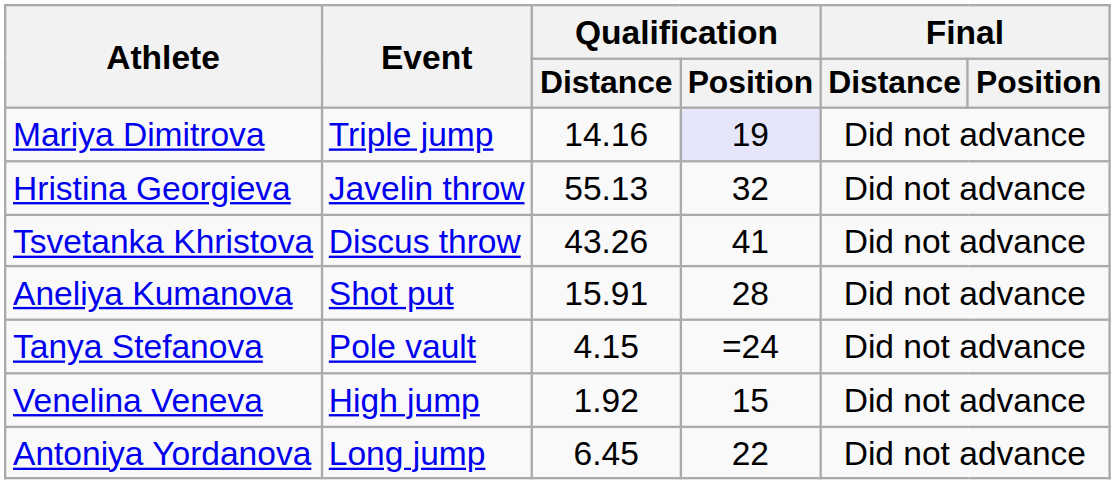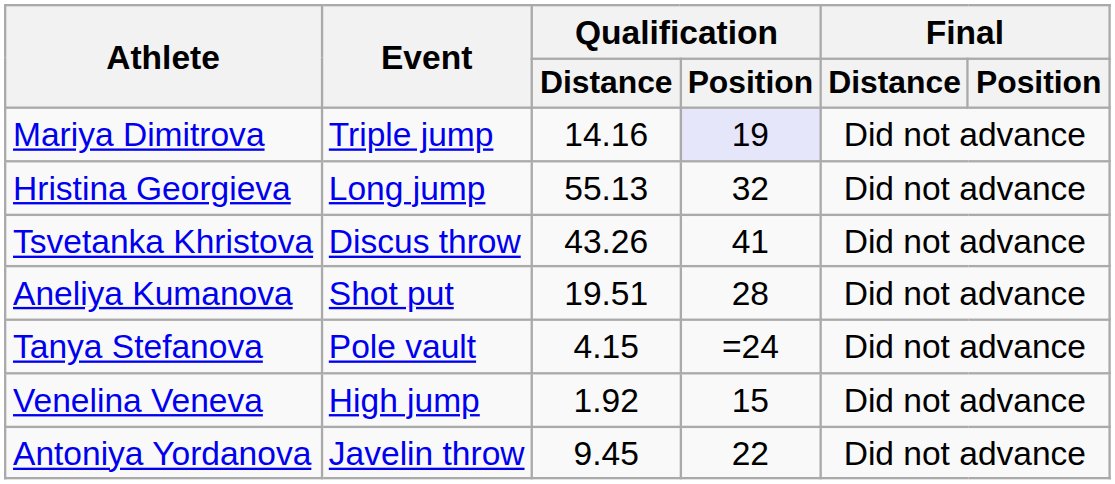 <table class=wikitable style="font-size:90%">
 <tr>
 <th rowspan="2">Athlete</th>
 <th rowspan="2">Event</th>
 <th colspan="2">Qualification</th>
 <th colspan="2">Final</th>
 </tr>
 <tr style="font-size:95%">
 <th>Distance</th>
 <th>Position</th>
 <th>Distance</th>
 <th>Position</th>
 </tr>
 <tr align=center>
 <td align=left><a href='#'>Mariya Dimitrova</a></td>
 <td align=left><a href='#'>Triple jump</a></td>
 <td>14.16</td>
 <td style="background: lavender;">19</td>
 <td colspan=2>Did not advance</td>
 </tr>
 <tr align=center>
 <td align=left><a href='#'>Hristina Georgieva</a></td>
-<td align=left><a href='#'>Javelin throw</a></td>
+<td align=left><a href='#'>Long jump</a></td>
 <td>55.13</td>
 <td>32</td>
 <td colspan=2>Did not advance</td>
 </tr>
 <tr align=center>
 <td align=left><a href='#'>Tsvetanka Khristova</a></td>
 <td align=left><a href='#'>Discus throw</a></td>
 <td>43.26</td>
 <td>41</td>
 <td colspan=2>Did not advance</td>
 </tr>
 <tr align=center>
 <td align=left><a href='#'>Aneliya Kumanova</a></td>
 <td align=left><a href='#'>Shot put</a></td>
-<td>15.91</td>
+<td>19.51</td>
 <td>28</td>
 <td colspan=2>Did not advance</td>
 </tr>
 <tr align=center>
 <td align=left><a href='#'>Tanya Stefanova</a></td>
 <td align=left><a href='#'>Pole vault</a></td>
 <td>4.15</td>
 <td>=24</td>
 <td colspan=2>Did not advance</td>
 </tr>
 <tr align=center>
 <td align=left><a href='#'>Venelina Veneva</a></td>
 <td align=left><a href='#'>High jump</a></td>
 <td>1.92</td>
 <td>15</td>
 <td colspan=2>Did not advance</td>
 </tr>
 <tr align=center>
 <td align=left><a href='#'>Antoniya Yordanova</a></td>
-<td align=left><a href='#'>Long jump</a></td>
-<td>6.45</td>
+<td align=left><a href='#'>Javelin throw</a></td>
+<td>9.45</td>
 <td>22</td>
 <td colspan=2>Did not advance</td>
 </tr>
 </table>
